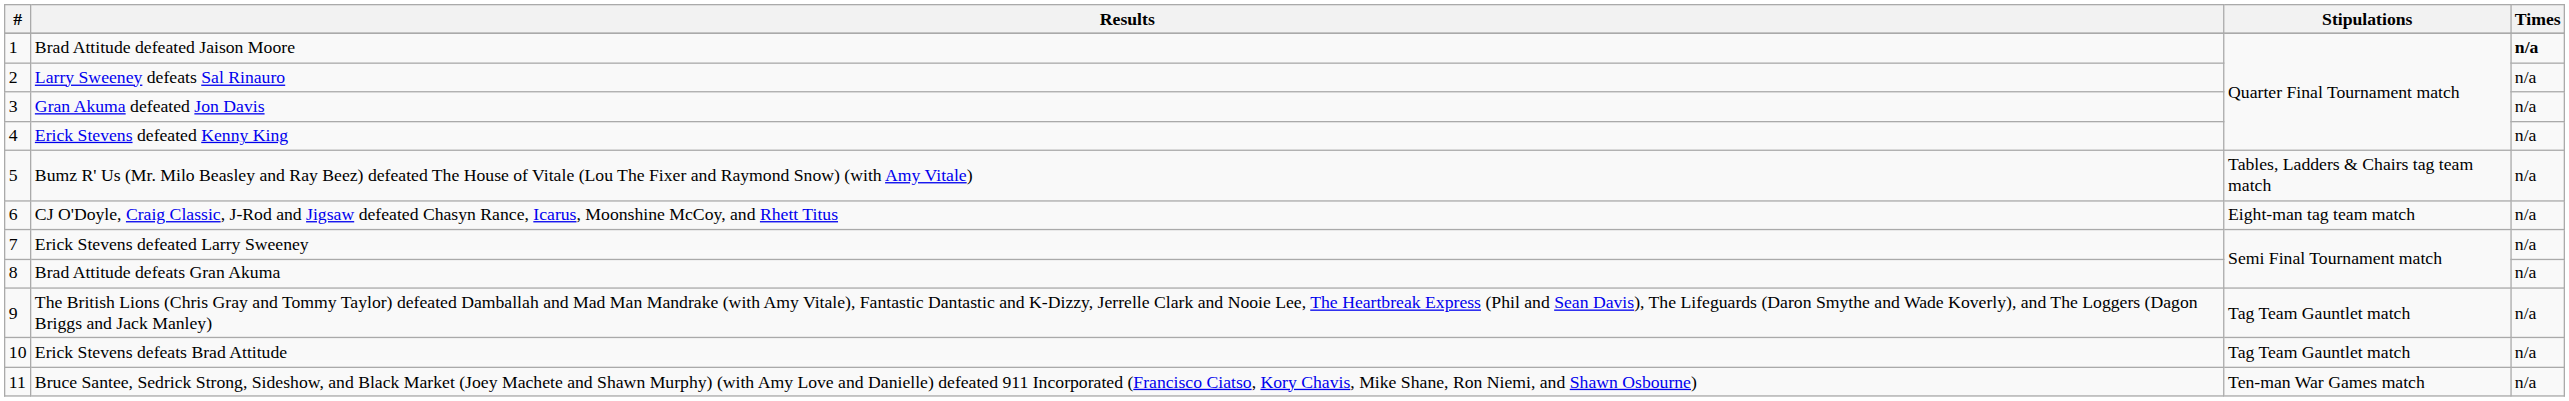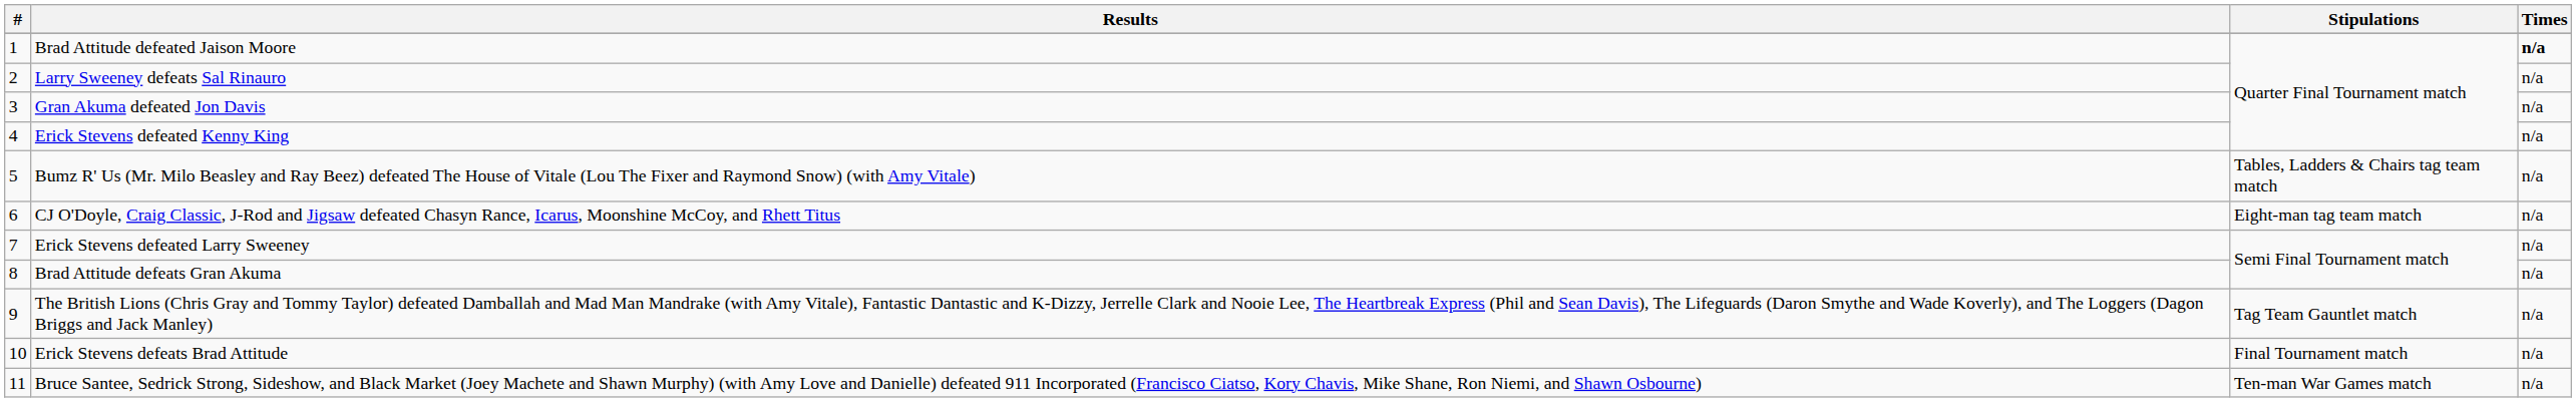 <table style="font-size: 85%" class="wikitable sortable">
 <tr>
 <th><strong>#</strong></th>
 <th><strong>Results</strong></th>
 <th><strong>Stipulations</strong></th>
 <th><strong>Times</strong></th>
 </tr>
 <tr>
 </tr>
 <tr>
 <td>1</td>
 <td>Brad Attitude defeated Jaison Moore</td>
 <td rowspan="4">Quarter Final Tournament match</td>
 <td><strong>n/a</strong></td>
 </tr>
 <tr>
 <td>2</td>
 <td><a href='#'>Larry Sweeney</a> defeats <a href='#'>Sal Rinauro</a></td>
 <td>n/a</td>
 </tr>
 <tr>
 <td>3</td>
 <td><a href='#'>Gran Akuma</a> defeated <a href='#'>Jon Davis</a></td>
 <td>n/a</td>
 </tr>
 <tr>
 <td>4</td>
 <td><a href='#'>Erick Stevens</a> defeated <a href='#'>Kenny King</a></td>
 <td>n/a</td>
 </tr>
 <tr>
 <td>5</td>
 <td>Bumz R' Us (Mr. Milo Beasley and Ray Beez) defeated The House of Vitale (Lou The Fixer and Raymond Snow) (with <a href='#'>Amy Vitale</a>)</td>
 <td>Tables, Ladders & Chairs tag team match</td>
 <td>n/a</td>
 </tr>
 <tr>
 <td>6</td>
 <td>CJ O'Doyle, <a href='#'>Craig Classic</a>, J-Rod and <a href='#'>Jigsaw</a> defeated Chasyn Rance, <a href='#'>Icarus</a>, Moonshine McCoy, and <a href='#'>Rhett Titus</a></td>
 <td>Eight-man tag team match</td>
 <td>n/a</td>
 </tr>
 <tr>
 <td>7</td>
 <td>Erick Stevens defeated Larry Sweeney</td>
 <td rowspan="2">Semi Final Tournament match</td>
 <td>n/a</td>
 </tr>
 <tr>
 <td>8</td>
 <td>Brad Attitude defeats Gran Akuma</td>
 <td>n/a</td>
 </tr>
 <tr>
 <td>9</td>
 <td>The British Lions (Chris Gray and Tommy Taylor) defeated Damballah and Mad Man Mandrake (with Amy Vitale), Fantastic Dantastic and K-Dizzy, Jerrelle Clark and Nooie Lee, <a href='#'>The Heartbreak Express</a> (Phil and <a href='#'>Sean Davis</a>), The Lifeguards (Daron Smythe and Wade Koverly), and The Loggers (Dagon Briggs and Jack Manley)</td>
 <td>Tag Team Gauntlet match</td>
 <td>n/a</td>
 </tr>
 <tr>
 <td>10</td>
 <td>Erick Stevens defeats Brad Attitude</td>
-<td>Tag Team Gauntlet match</td>
+<td>Final Tournament match</td>
 <td>n/a</td>
 </tr>
 <tr>
 <td>11</td>
 <td>Bruce Santee, Sedrick Strong, Sideshow, and Black Market (Joey Machete and Shawn Murphy) (with Amy Love and Danielle) defeated 911 Incorporated (<a href='#'>Francisco Ciatso</a>, <a href='#'>Kory Chavis</a>, Mike Shane, Ron Niemi, and <a href='#'>Shawn Osbourne</a>)</td>
 <td>Ten-man War Games match</td>
 <td>n/a</td>
 </tr>
 </table>
